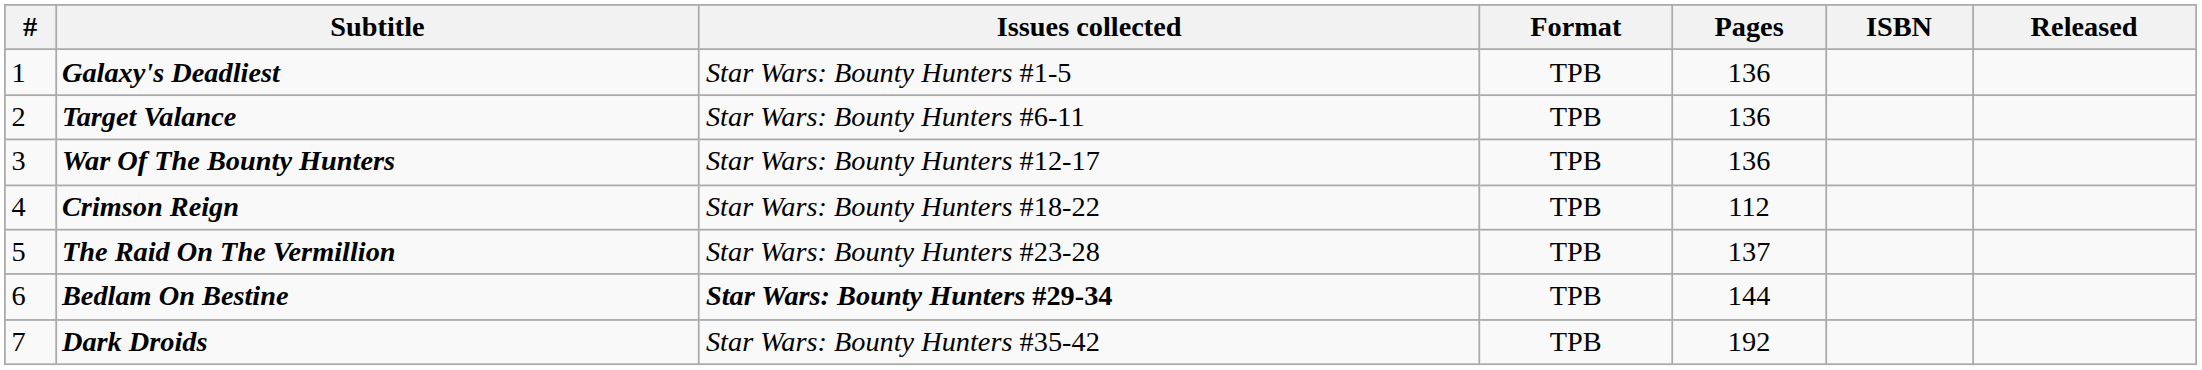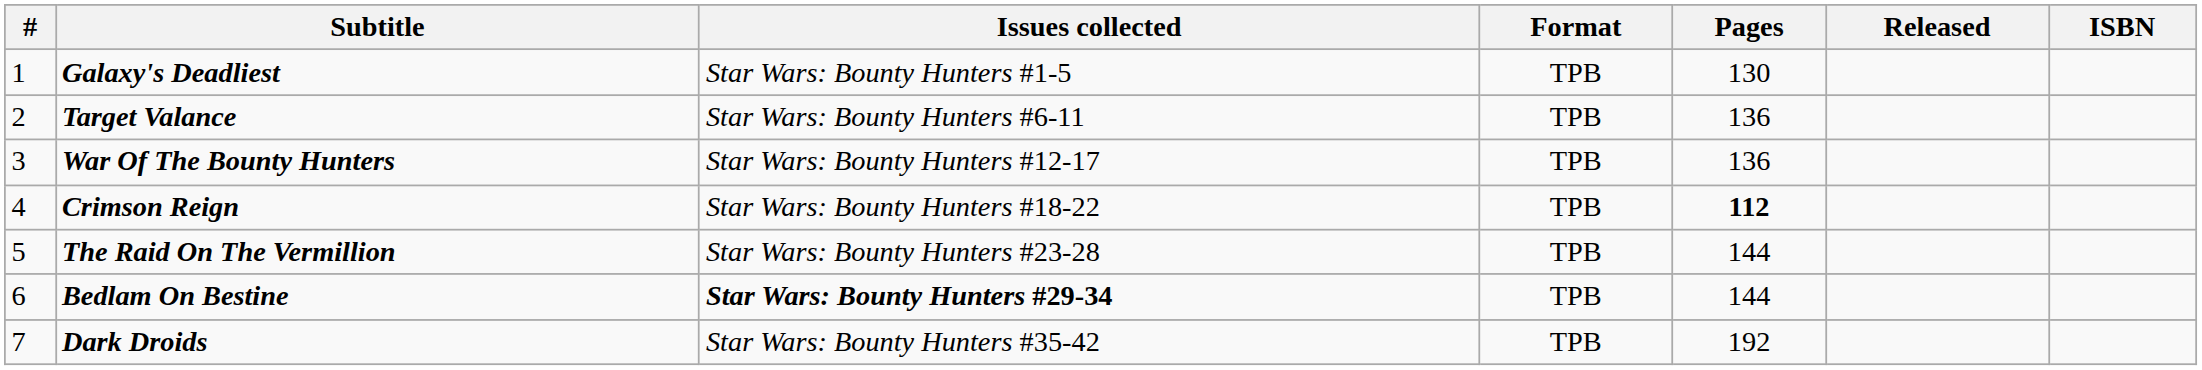 <table class="wikitable sortable" width=98%>
 <tr>
 <th class="unsortable">#</th>
 <th class="unsortable">Subtitle</th>
 <th class="unsortable">Issues collected</th>
 <th>Format</th>
 <th class="unsortable">Pages</th>
+<th>Released</th>
 <th class="unsortable">ISBN</th>
-<th>Released</th>
 </tr>
 <tr>
 <td>1</td>
 <td><strong><em>Galaxy's Deadliest</em></strong></td>
 <td><em>Star Wars: Bounty Hunters</em> #1-5</td>
 <td style="text-align: center;">TPB</td>
-<td style="text-align: center;">136</td>
+<td style="text-align: center;">130</td>
 <td></td>
 <td></td>
 </tr>
 <tr>
 <td>2</td>
 <td><strong><em>Target Valance</em></strong></td>
 <td><em>Star Wars: Bounty Hunters</em> #6-11</td>
 <td style="text-align: center;">TPB</td>
 <td style="text-align: center;">136</td>
 <td></td>
 <td></td>
 </tr>
 <tr>
 <td>3</td>
 <td><strong><em>War Of The Bounty Hunters</em></strong></td>
 <td><em>Star Wars: Bounty Hunters</em> #12-17</td>
 <td style="text-align: center;">TPB</td>
 <td style="text-align: center;">136</td>
 <td></td>
 <td></td>
 </tr>
 <tr>
 <td>4</td>
 <td><strong><em>Crimson Reign</em></strong></td>
 <td><em>Star Wars: Bounty Hunters</em> #18-22</td>
 <td style="text-align: center;">TPB</td>
-<td style="text-align: center;">112</td>
+<td style="text-align: center;"><strong>112</strong></td>
 <td></td>
 <td></td>
 </tr>
 <tr>
 <td>5</td>
 <td><strong><em>The Raid On The Vermillion</em></strong></td>
 <td><em>Star Wars: Bounty Hunters</em> #23-28</td>
 <td style="text-align: center;">TPB</td>
-<td style="text-align: center;">137</td>
+<td style="text-align: center;">144</td>
 <td></td>
 <td></td>
 </tr>
 <tr>
 <td>6</td>
 <td><strong><em>Bedlam On Bestine</em></strong></td>
 <td><strong><em>Star Wars: Bounty Hunters</em> #29-34</strong></td>
 <td style="text-align: center;">TPB</td>
 <td style="text-align: center;">144</td>
 <td></td>
 <td></td>
 </tr>
 <tr>
 <td>7</td>
 <td><strong><em>Dark Droids</em></strong></td>
 <td><em>Star Wars: Bounty Hunters</em> #35-42</td>
 <td style="text-align: center;">TPB</td>
 <td style="text-align: center;">192</td>
 <td></td>
 <td></td>
 </tr>
 </table>
